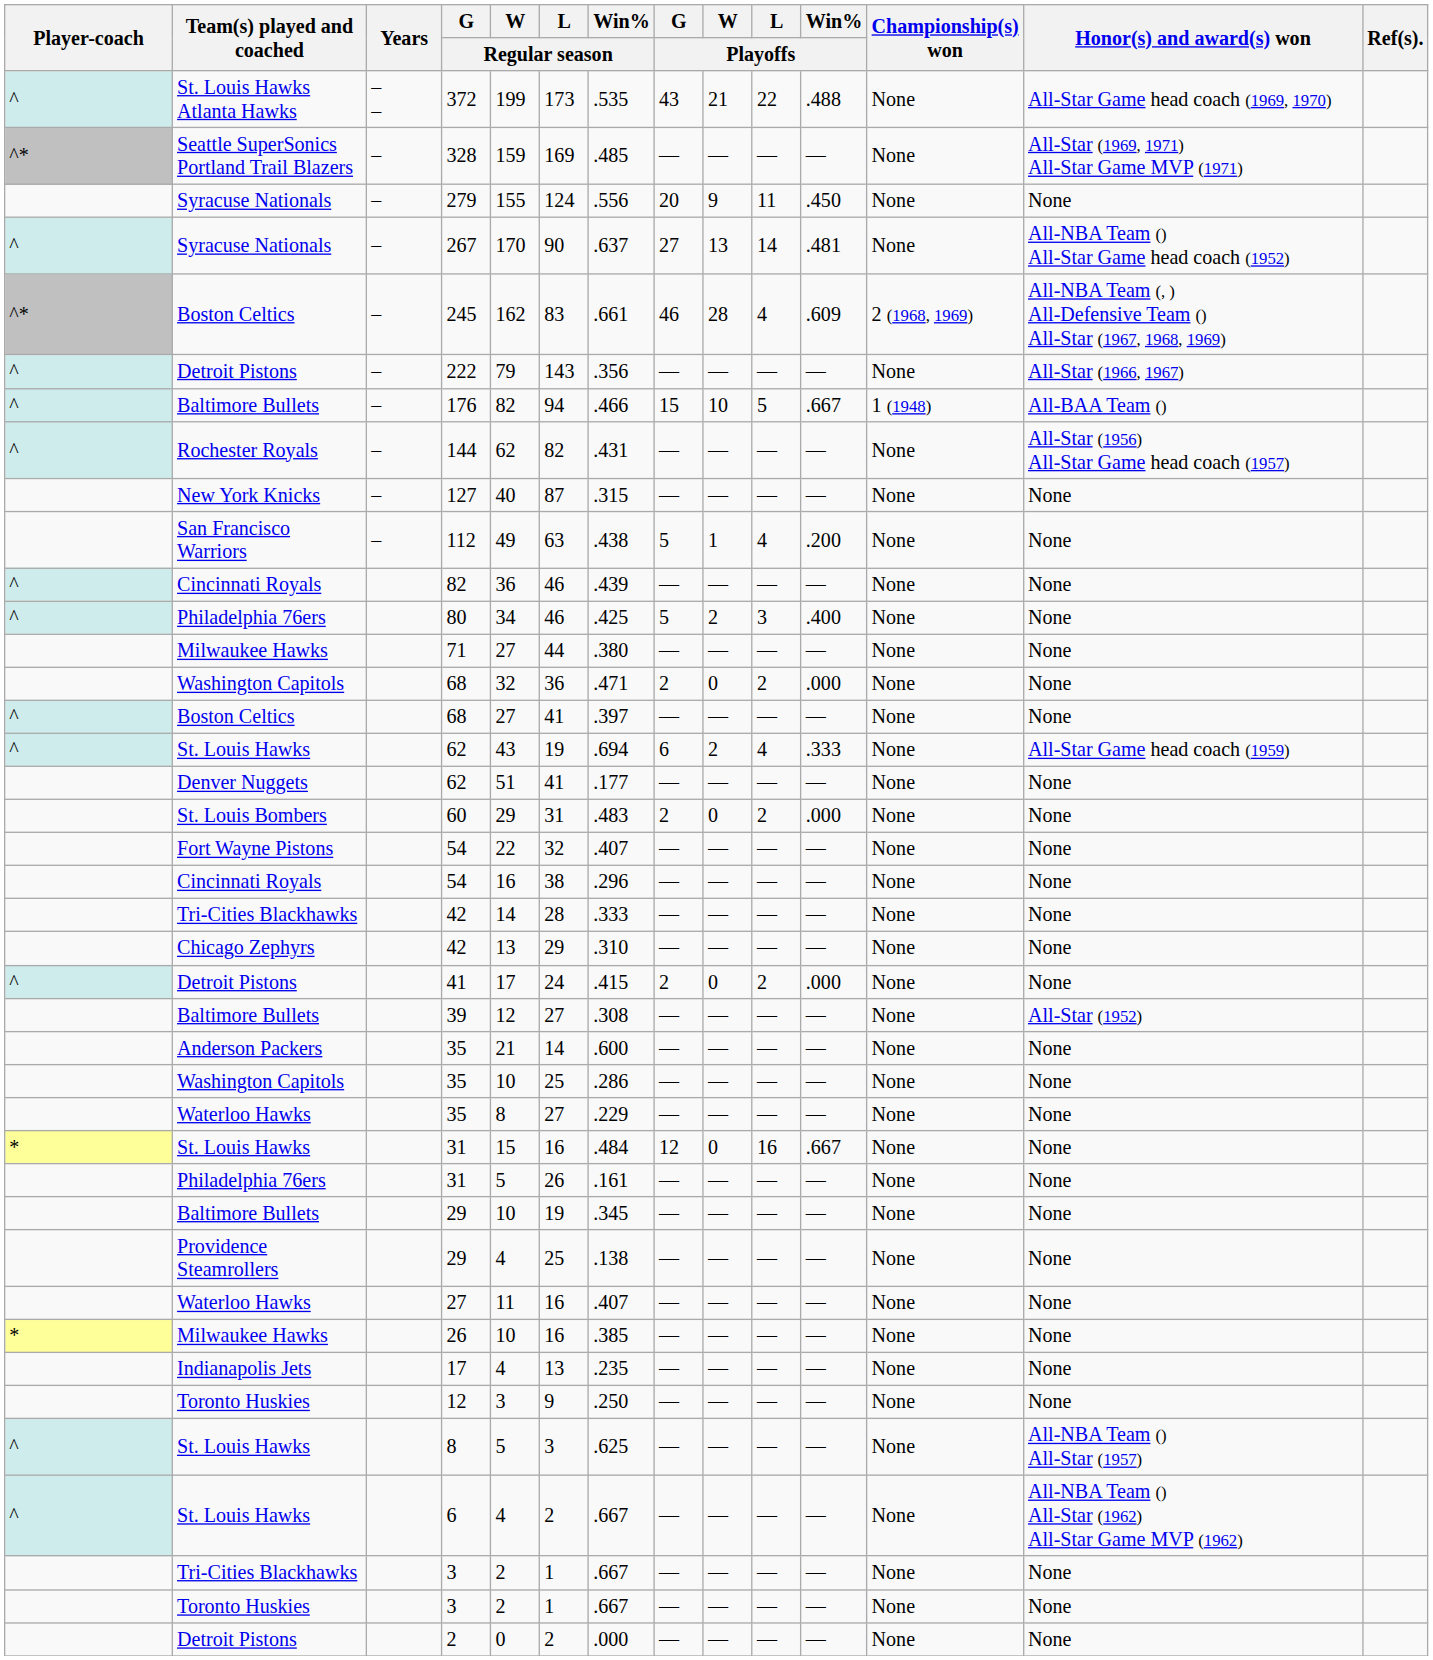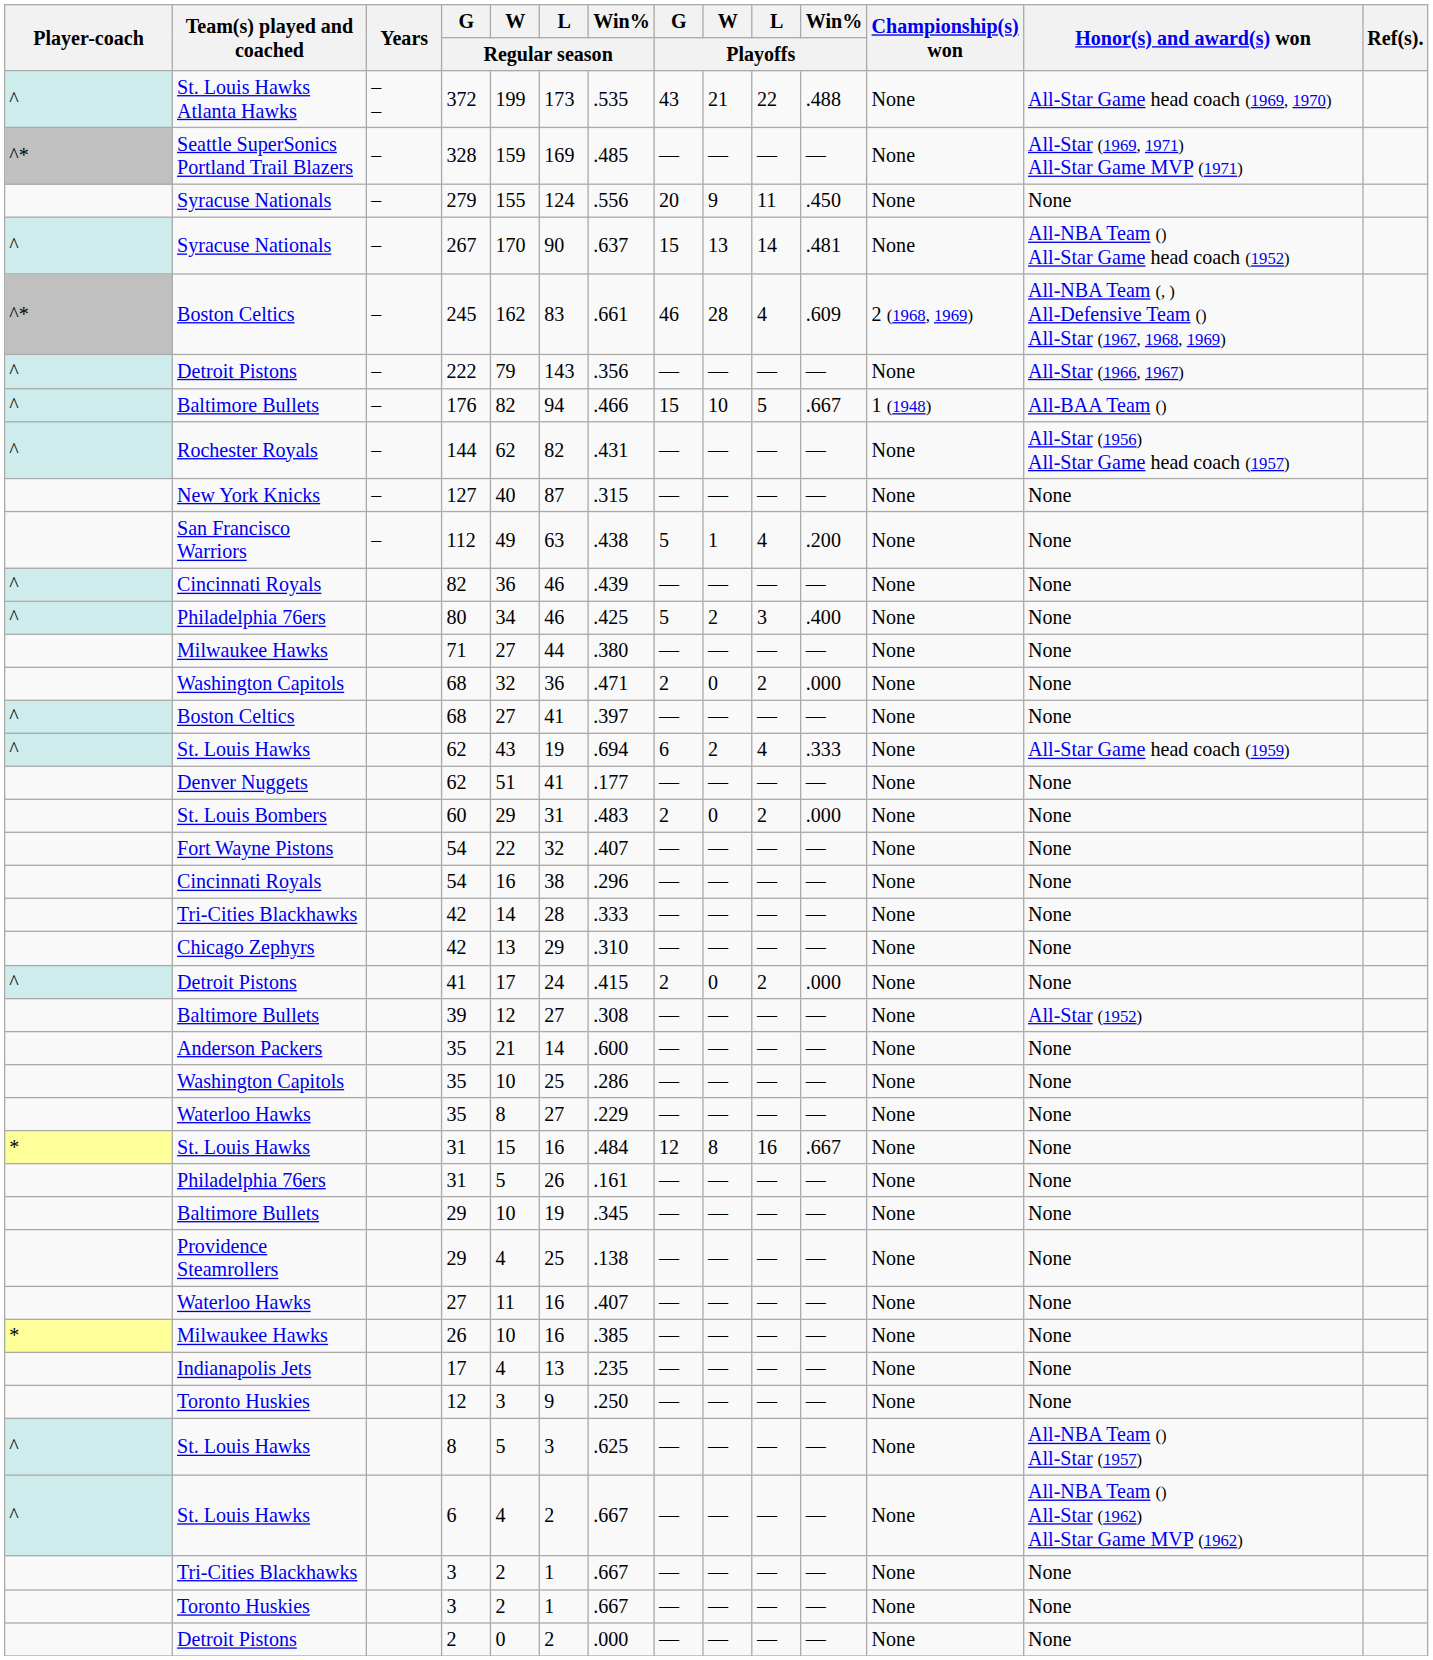 <table class="wikitable sortable" style="font-size:95%">
 <tr>
 <th width="120" rowspan="2">Player-coach</th>
 <th width="140" rowspan="2">Team(s) played and coached</th>
 <th width="50" rowspan="2">Years</th>
 <th width="30">G</th>
 <th width="30">W</th>
 <th width="30">L</th>
 <th width="30">Win%</th>
 <th width="30">G</th>
 <th width="30">W</th>
 <th width="30">L</th>
 <th width="30">Win%</th>
 <th width="100" rowspan="2"><a href='#'>Championship(s)</a> won</th>
 <th width="250" rowspan="2" class="unsortable"><a href='#'>Honor(s) and award(s)</a> won</th>
 <th width="10"  rowspan="2" class="unsortable">Ref(s).</th>
 </tr>
 <tr class="unsortable">
 <th colspan="4">Regular season</th>
 <th colspan="4">Playoffs</th>
 </tr>
 <tr>
 <td bgcolor="#CFECEC">^</td>
 <td><a href='#'>St. Louis Hawks<br>Atlanta Hawks</a></td>
 <td>–<br>–</td>
 <td>372</td>
 <td>199</td>
 <td>173</td>
 <td>.535</td>
 <td>43</td>
 <td>21</td>
 <td>22</td>
 <td>.488</td>
 <td> None</td>
 <td><a href='#'>All-Star Game</a> head coach <small>(<a href='#'>1969</a>, <a href='#'>1970</a>)</small></td>
 <td align=center></td>
 </tr>
 <tr>
 <td bgcolor="silver">^*</td>
 <td><a href='#'>Seattle SuperSonics</a><br><a href='#'>Portland Trail Blazers</a></td>
 <td>–<br></td>
 <td>328</td>
 <td>159</td>
 <td>169</td>
 <td>.485</td>
 <td>—</td>
 <td>—</td>
 <td>—</td>
 <td>—</td>
 <td> None</td>
 <td><a href='#'>All-Star</a> <small>(<a href='#'>1969</a>, <a href='#'>1971</a>)</small><br><a href='#'>All-Star Game MVP</a> <small>(<a href='#'>1971</a>)</small></td>
 <td align=center></td>
 </tr>
 <tr>
 <td></td>
 <td><a href='#'>Syracuse Nationals</a></td>
 <td>–</td>
 <td>279</td>
 <td>155</td>
 <td>124</td>
 <td>.556</td>
 <td>20</td>
 <td>9</td>
 <td>11</td>
 <td>.450</td>
 <td> None</td>
 <td>None</td>
 <td align=center></td>
 </tr>
 <tr>
 <td bgcolor="#CFECEC">^</td>
 <td><a href='#'>Syracuse Nationals</a></td>
 <td>–</td>
 <td>267</td>
 <td>170</td>
 <td>90</td>
 <td>.637</td>
-<td>27</td>
+<td>15</td>
 <td>13</td>
 <td>14</td>
 <td>.481</td>
 <td> None</td>
 <td><a href='#'>All-NBA Team</a> <small>()</small><br><a href='#'>All-Star Game</a> head coach <small>(<a href='#'>1952</a>)</small></td>
 <td align=center></td>
 </tr>
 <tr>
 <td bgcolor="silver">^*</td>
 <td><a href='#'>Boston Celtics</a></td>
 <td>–</td>
 <td>245</td>
 <td>162</td>
 <td>83</td>
 <td>.661</td>
 <td>46</td>
 <td>28</td>
 <td>4</td>
 <td>.609</td>
 <td> 2 <small>(<a href='#'>1968</a>, <a href='#'>1969</a>)</small></td>
 <td><a href='#'>All-NBA Team</a> <small>(, )</small><br><a href='#'>All-Defensive Team</a> <small>()</small><br><a href='#'>All-Star</a> <small>(<a href='#'>1967</a>, <a href='#'>1968</a>, <a href='#'>1969</a>)</small></td>
 <td align=center></td>
 </tr>
 <tr>
 <td bgcolor="#CFECEC">^</td>
 <td><a href='#'>Detroit Pistons</a></td>
 <td>–</td>
 <td>222</td>
 <td>79</td>
 <td>143</td>
 <td>.356</td>
 <td>—</td>
 <td>—</td>
 <td>—</td>
 <td>—</td>
 <td> None</td>
 <td><a href='#'>All-Star</a> <small>(<a href='#'>1966</a>, <a href='#'>1967</a>)</small></td>
 <td align=center></td>
 </tr>
 <tr>
 <td bgcolor="#CFECEC">^</td>
 <td><a href='#'>Baltimore Bullets</a></td>
 <td>–</td>
 <td>176</td>
 <td>82</td>
 <td>94</td>
 <td>.466</td>
 <td>15</td>
 <td>10</td>
 <td>5</td>
 <td>.667</td>
 <td> 1 <small>(<a href='#'>1948</a>)</small></td>
 <td><a href='#'>All-BAA Team</a> <small>()</small></td>
 <td align=center></td>
 </tr>
 <tr>
 <td bgcolor="#CFECEC">^</td>
 <td><a href='#'>Rochester Royals</a></td>
 <td>–</td>
 <td>144</td>
 <td>62</td>
 <td>82</td>
 <td>.431</td>
 <td>—</td>
 <td>—</td>
 <td>—</td>
 <td>—</td>
 <td> None</td>
 <td><a href='#'>All-Star</a> <small>(<a href='#'>1956</a>)</small><br><a href='#'>All-Star Game</a> head coach <small>(<a href='#'>1957</a>)</small></td>
 <td align=center></td>
 </tr>
 <tr>
 <td></td>
 <td><a href='#'>New York Knicks</a></td>
 <td>–</td>
 <td>127</td>
 <td>40</td>
 <td>87</td>
 <td>.315</td>
 <td>—</td>
 <td>—</td>
 <td>—</td>
 <td>—</td>
 <td> None</td>
 <td>None</td>
 <td align=center></td>
 </tr>
 <tr>
 <td></td>
 <td><a href='#'>San Francisco Warriors</a></td>
 <td>–</td>
 <td>112</td>
 <td>49</td>
 <td>63</td>
 <td>.438</td>
 <td>5</td>
 <td>1</td>
 <td>4</td>
 <td>.200</td>
 <td> None</td>
 <td>None</td>
 <td align=center></td>
 </tr>
 <tr>
 <td bgcolor="#CFECEC">^</td>
 <td><a href='#'>Cincinnati Royals</a></td>
 <td></td>
 <td>82</td>
 <td>36</td>
 <td>46</td>
 <td>.439</td>
 <td>—</td>
 <td>—</td>
 <td>—</td>
 <td>—</td>
 <td> None</td>
 <td>None</td>
 <td align="center"></td>
 </tr>
 <tr>
 <td bgcolor="#CFECEC">^</td>
 <td><a href='#'>Philadelphia 76ers</a></td>
 <td></td>
 <td>80</td>
 <td>34</td>
 <td>46</td>
 <td>.425</td>
 <td>5</td>
 <td>2</td>
 <td>3</td>
 <td>.400</td>
 <td> None</td>
 <td>None</td>
 <td align="center"></td>
 </tr>
 <tr>
 <td></td>
 <td><a href='#'>Milwaukee Hawks</a></td>
 <td></td>
 <td>71</td>
 <td>27</td>
 <td>44</td>
 <td>.380</td>
 <td>—</td>
 <td>—</td>
 <td>—</td>
 <td>—</td>
 <td> None</td>
 <td>None</td>
 <td align="center"></td>
 </tr>
 <tr>
 <td></td>
 <td><a href='#'>Washington Capitols</a></td>
 <td></td>
 <td>68</td>
 <td>32</td>
 <td>36</td>
 <td>.471</td>
 <td>2</td>
 <td>0</td>
 <td>2</td>
 <td>.000</td>
 <td> None</td>
 <td>None</td>
 <td align="center"></td>
 </tr>
 <tr>
 <td bgcolor="#CFECEC">^</td>
 <td><a href='#'>Boston Celtics</a></td>
 <td></td>
 <td>68</td>
 <td>27</td>
 <td>41</td>
 <td>.397</td>
 <td>—</td>
 <td>—</td>
 <td>—</td>
 <td>—</td>
 <td> None</td>
 <td>None</td>
 <td align="center"></td>
 </tr>
 <tr>
 <td bgcolor="#CFECEC">^</td>
 <td><a href='#'>St. Louis Hawks</a></td>
 <td></td>
 <td>62</td>
 <td>43</td>
 <td>19</td>
 <td>.694</td>
 <td>6</td>
 <td>2</td>
 <td>4</td>
 <td>.333</td>
 <td> None</td>
 <td><a href='#'>All-Star Game</a> head coach <small>(<a href='#'>1959</a>)</small></td>
 <td align="center"></td>
 </tr>
 <tr>
 <td></td>
 <td><a href='#'>Denver Nuggets</a></td>
 <td></td>
 <td>62</td>
 <td>51</td>
 <td>41</td>
 <td>.177</td>
 <td>—</td>
 <td>—</td>
 <td>—</td>
 <td>—</td>
 <td> None</td>
 <td>None</td>
 <td align="center"></td>
 </tr>
 <tr>
 <td></td>
 <td><a href='#'>St. Louis Bombers</a></td>
 <td></td>
 <td>60</td>
 <td>29</td>
 <td>31</td>
 <td>.483</td>
 <td>2</td>
 <td>0</td>
 <td>2</td>
 <td>.000</td>
 <td> None</td>
 <td>None</td>
 <td align="center"></td>
 </tr>
 <tr>
 <td></td>
 <td><a href='#'>Fort Wayne Pistons</a></td>
 <td></td>
 <td>54</td>
 <td>22</td>
 <td>32</td>
 <td>.407</td>
 <td>—</td>
 <td>—</td>
 <td>—</td>
 <td>—</td>
 <td> None</td>
 <td>None</td>
 <td align="center"></td>
 </tr>
 <tr>
 <td></td>
 <td><a href='#'>Cincinnati Royals</a></td>
 <td></td>
 <td>54</td>
 <td>16</td>
 <td>38</td>
 <td>.296</td>
 <td>—</td>
 <td>—</td>
 <td>—</td>
 <td>—</td>
 <td> None</td>
 <td>None</td>
 <td align="center"></td>
 </tr>
 <tr>
 <td></td>
 <td><a href='#'>Tri-Cities Blackhawks</a></td>
 <td></td>
 <td>42</td>
 <td>14</td>
 <td>28</td>
 <td>.333</td>
 <td>—</td>
 <td>—</td>
 <td>—</td>
 <td>—</td>
 <td> None</td>
 <td>None</td>
 <td align="center"></td>
 </tr>
 <tr>
 <td></td>
 <td><a href='#'>Chicago Zephyrs</a></td>
 <td></td>
 <td>42</td>
 <td>13</td>
 <td>29</td>
 <td>.310</td>
 <td>—</td>
 <td>—</td>
 <td>—</td>
 <td>—</td>
 <td> None</td>
 <td>None</td>
 <td align="center"></td>
 </tr>
 <tr>
 <td bgcolor="#CFECEC">^</td>
 <td><a href='#'>Detroit Pistons</a></td>
 <td></td>
 <td>41</td>
 <td>17</td>
 <td>24</td>
 <td>.415</td>
 <td>2</td>
 <td>0</td>
 <td>2</td>
 <td>.000</td>
 <td> None</td>
 <td>None</td>
 <td align="center"></td>
 </tr>
 <tr>
 <td></td>
 <td><a href='#'>Baltimore Bullets</a></td>
 <td></td>
 <td>39</td>
 <td>12</td>
 <td>27</td>
 <td>.308</td>
 <td>—</td>
 <td>—</td>
 <td>—</td>
 <td>—</td>
 <td> None</td>
 <td><a href='#'>All-Star</a> <small>(<a href='#'>1952</a>)</small></td>
 <td align="center"></td>
 </tr>
 <tr>
 <td></td>
 <td><a href='#'>Anderson Packers</a></td>
 <td></td>
 <td>35</td>
 <td>21</td>
 <td>14</td>
 <td>.600</td>
 <td>—</td>
 <td>—</td>
 <td>—</td>
 <td>—</td>
 <td> None</td>
 <td>None</td>
 <td align="center"></td>
 </tr>
 <tr>
 <td></td>
 <td><a href='#'>Washington Capitols</a></td>
 <td></td>
 <td>35</td>
 <td>10</td>
 <td>25</td>
 <td>.286</td>
 <td>—</td>
 <td>—</td>
 <td>—</td>
 <td>—</td>
 <td> None</td>
 <td>None</td>
 <td align="center"></td>
 </tr>
 <tr>
 <td></td>
 <td><a href='#'>Waterloo Hawks</a></td>
 <td></td>
 <td>35</td>
 <td>8</td>
 <td>27</td>
 <td>.229</td>
 <td>—</td>
 <td>—</td>
 <td>—</td>
 <td>—</td>
 <td> None</td>
 <td>None</td>
 <td align="center"></td>
 </tr>
 <tr>
 <td bgcolor="#FFFF99">*</td>
 <td><a href='#'>St. Louis Hawks</a></td>
 <td></td>
 <td>31</td>
 <td>15</td>
 <td>16</td>
 <td>.484</td>
 <td>12</td>
-<td>0</td>
+<td>8</td>
 <td>16</td>
 <td>.667</td>
 <td> None</td>
 <td>None</td>
 <td align="center"></td>
 </tr>
 <tr>
 <td></td>
 <td><a href='#'>Philadelphia 76ers</a></td>
 <td></td>
 <td>31</td>
 <td>5</td>
 <td>26</td>
 <td>.161</td>
 <td>—</td>
 <td>—</td>
 <td>—</td>
 <td>—</td>
 <td> None</td>
 <td>None</td>
 <td align="center"></td>
 </tr>
 <tr>
 <td></td>
 <td><a href='#'>Baltimore Bullets</a></td>
 <td></td>
 <td>29</td>
 <td>10</td>
 <td>19</td>
 <td>.345</td>
 <td>—</td>
 <td>—</td>
 <td>—</td>
 <td>—</td>
 <td> None</td>
 <td>None</td>
 <td align="center"></td>
 </tr>
 <tr>
 <td></td>
 <td><a href='#'>Providence Steamrollers</a></td>
 <td></td>
 <td>29</td>
 <td>4</td>
 <td>25</td>
 <td>.138</td>
 <td>—</td>
 <td>—</td>
 <td>—</td>
 <td>—</td>
 <td> None</td>
 <td>None</td>
 <td align="center"></td>
 </tr>
 <tr>
 <td></td>
 <td><a href='#'>Waterloo Hawks</a></td>
 <td></td>
 <td>27</td>
 <td>11</td>
 <td>16</td>
 <td>.407</td>
 <td>—</td>
 <td>—</td>
 <td>—</td>
 <td>—</td>
 <td> None</td>
 <td>None</td>
 <td align="center"></td>
 </tr>
 <tr>
 <td bgcolor="#FFFF99">*</td>
 <td><a href='#'>Milwaukee Hawks</a></td>
 <td></td>
 <td>26</td>
 <td>10</td>
 <td>16</td>
 <td>.385</td>
 <td>—</td>
 <td>—</td>
 <td>—</td>
 <td>—</td>
 <td> None</td>
 <td>None</td>
 <td align="center"></td>
 </tr>
 <tr>
 <td></td>
 <td><a href='#'>Indianapolis Jets</a></td>
 <td></td>
 <td>17</td>
 <td>4</td>
 <td>13</td>
 <td>.235</td>
 <td>—</td>
 <td>—</td>
 <td>—</td>
 <td>—</td>
 <td> None</td>
 <td>None</td>
 <td align="center"></td>
 </tr>
 <tr>
 <td></td>
 <td><a href='#'>Toronto Huskies</a></td>
 <td></td>
 <td>12</td>
 <td>3</td>
 <td>9</td>
 <td>.250</td>
 <td>—</td>
 <td>—</td>
 <td>—</td>
 <td>—</td>
 <td> None</td>
 <td>None</td>
 <td align="center"></td>
 </tr>
 <tr>
 <td bgcolor="#CFECEC">^</td>
 <td><a href='#'>St. Louis Hawks</a></td>
 <td></td>
 <td>8</td>
 <td>5</td>
 <td>3</td>
 <td>.625</td>
 <td>—</td>
 <td>—</td>
 <td>—</td>
 <td>—</td>
 <td> None</td>
 <td><a href='#'>All-NBA Team</a> <small>()</small><br><a href='#'>All-Star</a> <small>(<a href='#'>1957</a>)</small></td>
 <td align="center"></td>
 </tr>
 <tr>
 <td bgcolor="#CFECEC">^</td>
 <td><a href='#'>St. Louis Hawks</a></td>
 <td></td>
 <td>6</td>
 <td>4</td>
 <td>2</td>
 <td>.667</td>
 <td>—</td>
 <td>—</td>
 <td>—</td>
 <td>—</td>
 <td> None</td>
 <td><a href='#'>All-NBA Team</a> <small>()</small><br><a href='#'>All-Star</a> <small>(<a href='#'>1962</a>)</small><br><a href='#'>All-Star Game MVP</a> <small>(<a href='#'>1962</a>)</small></td>
 <td align="center"></td>
 </tr>
 <tr>
 <td></td>
 <td><a href='#'>Tri-Cities Blackhawks</a></td>
 <td></td>
 <td>3</td>
 <td>2</td>
 <td>1</td>
 <td>.667</td>
 <td>—</td>
 <td>—</td>
 <td>—</td>
 <td>—</td>
 <td> None</td>
 <td>None</td>
 <td align=center></td>
 </tr>
 <tr>
 <td></td>
 <td><a href='#'>Toronto Huskies</a></td>
 <td></td>
 <td>3</td>
 <td>2</td>
 <td>1</td>
 <td>.667</td>
 <td>—</td>
 <td>—</td>
 <td>—</td>
 <td>—</td>
 <td> None</td>
 <td>None</td>
 <td align=center></td>
 </tr>
 <tr>
 <td></td>
 <td><a href='#'>Detroit Pistons</a></td>
 <td></td>
 <td>2</td>
 <td>0</td>
 <td>2</td>
 <td>.000</td>
 <td>—</td>
 <td>—</td>
 <td>—</td>
 <td>—</td>
 <td> None</td>
 <td>None</td>
 <td align=center></td>
 </tr>
 </table>
